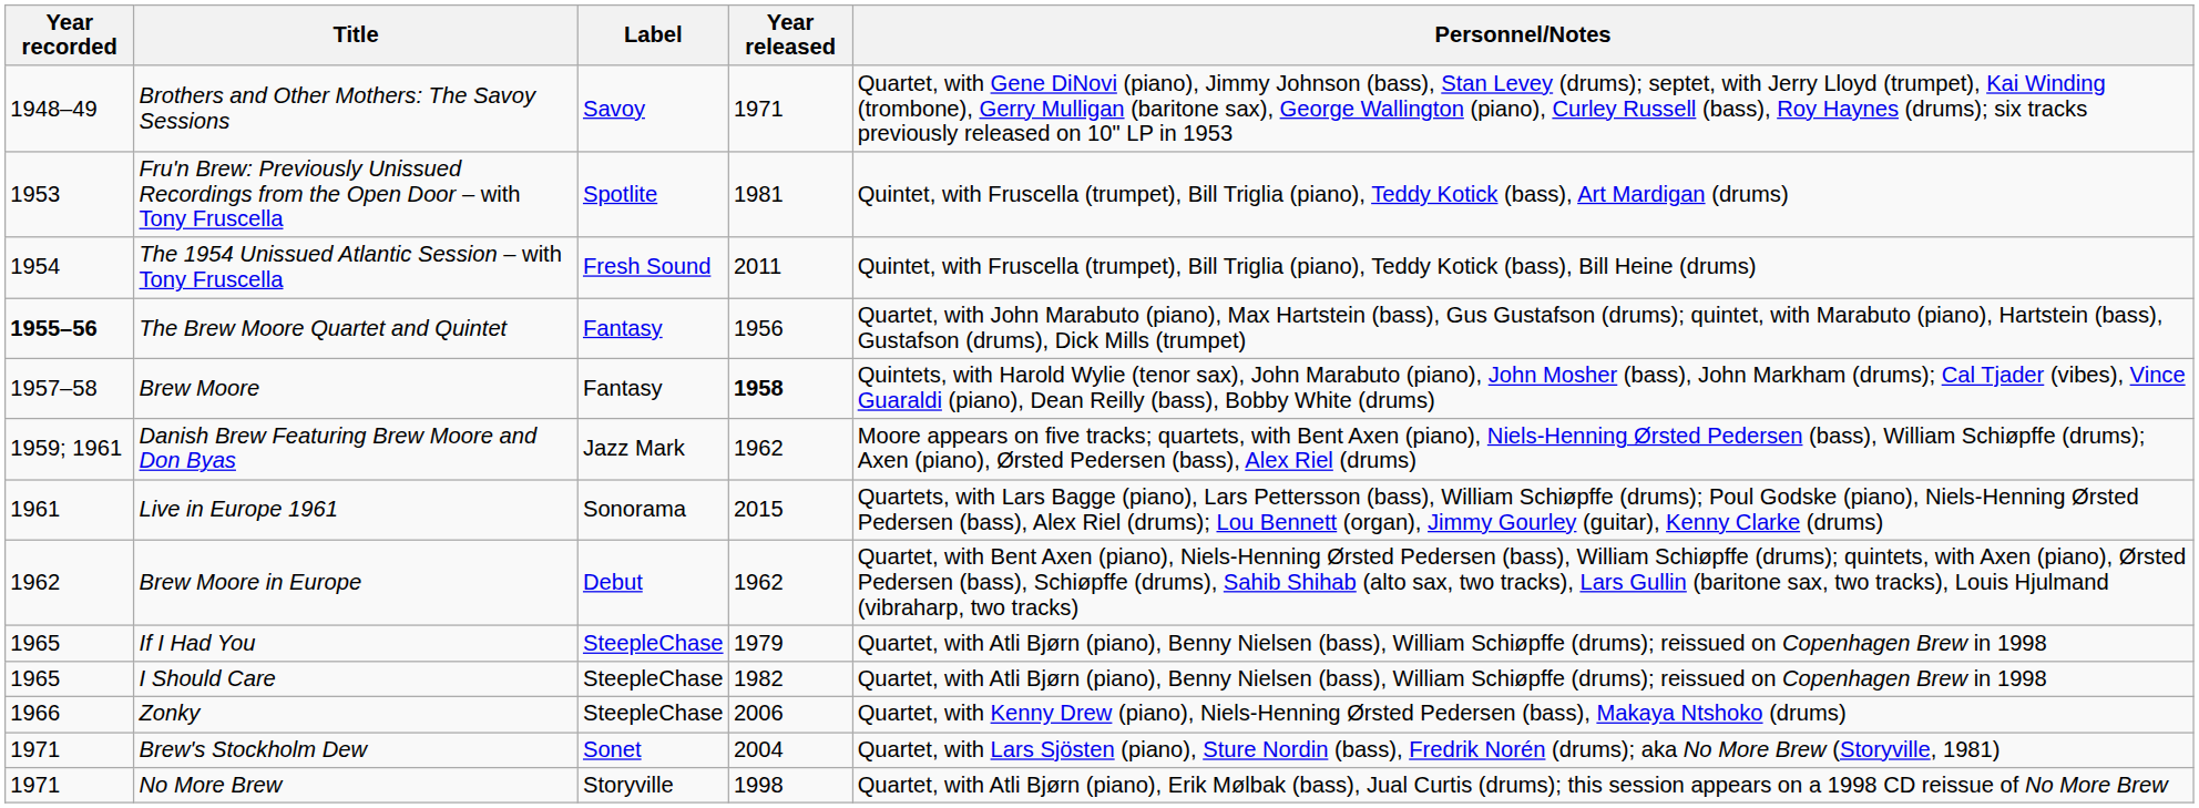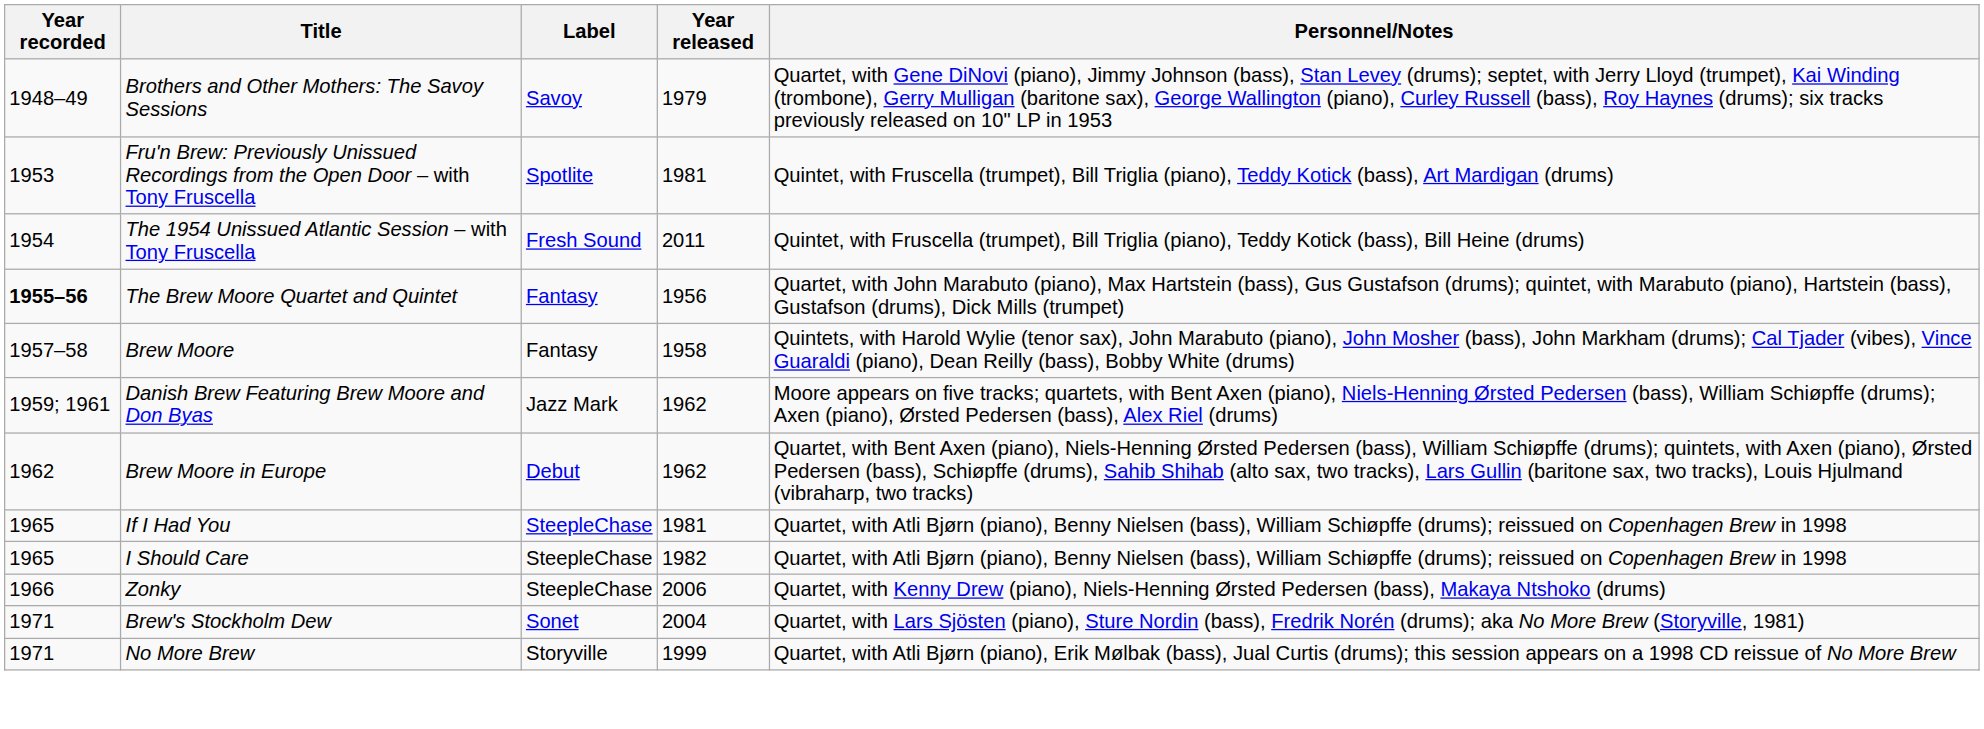 <table class="wikitable sortable">
 <tr>
 <th>Year recorded</th>
 <th>Title</th>
 <th>Label</th>
 <th>Year released</th>
 <th>Personnel/Notes</th>
 </tr>
 <tr>
 <td>1948–49</td>
 <td><em>Brothers and Other Mothers: The Savoy Sessions</em></td>
 <td><a href='#'>Savoy</a></td>
-<td>1971</td>
+<td>1979</td>
 <td>Quartet, with <a href='#'>Gene DiNovi</a> (piano), Jimmy Johnson (bass), <a href='#'>Stan Levey</a> (drums); septet, with Jerry Lloyd (trumpet), <a href='#'>Kai Winding</a> (trombone), <a href='#'>Gerry Mulligan</a> (baritone sax), <a href='#'>George Wallington</a> (piano), <a href='#'>Curley Russell</a> (bass), <a href='#'>Roy Haynes</a> (drums); six tracks previously released on 10" LP in 1953</td>
 </tr>
 <tr>
 <td>1953</td>
 <td><em>Fru'n Brew: Previously Unissued Recordings from the Open Door</em> – with <a href='#'>Tony Fruscella</a></td>
 <td><a href='#'>Spotlite</a></td>
 <td>1981</td>
 <td>Quintet, with Fruscella (trumpet), Bill Triglia (piano), <a href='#'>Teddy Kotick</a> (bass), <a href='#'>Art Mardigan</a> (drums)</td>
 </tr>
 <tr>
 <td>1954</td>
 <td><em>The 1954 Unissued Atlantic Session</em> – with <a href='#'>Tony Fruscella</a></td>
 <td><a href='#'>Fresh Sound</a></td>
 <td>2011</td>
 <td>Quintet, with Fruscella (trumpet), Bill Triglia (piano), Teddy Kotick (bass), Bill Heine (drums)</td>
 </tr>
 <tr>
 <td><strong>1955–56</strong></td>
 <td><em>The Brew Moore Quartet and Quintet</em></td>
 <td><a href='#'>Fantasy</a></td>
 <td>1956</td>
 <td>Quartet, with John Marabuto (piano), Max Hartstein (bass), Gus Gustafson (drums); quintet, with Marabuto (piano), Hartstein (bass), Gustafson (drums), Dick Mills (trumpet)</td>
 </tr>
 <tr>
 <td>1957–58</td>
 <td><em>Brew Moore</em></td>
 <td>Fantasy</td>
-<td><strong>1958</strong></td>
+<td>1958</td>
 <td>Quintets, with Harold Wylie (tenor sax), John Marabuto (piano), <a href='#'>John Mosher</a> (bass), John Markham (drums); <a href='#'>Cal Tjader</a> (vibes), <a href='#'>Vince Guaraldi</a> (piano), Dean Reilly (bass), Bobby White (drums)</td>
 </tr>
 <tr>
 <td>1959; 1961</td>
 <td><em>Danish Brew Featuring Brew Moore and <a href='#'>Don Byas</a></em></td>
 <td>Jazz Mark</td>
 <td>1962</td>
 <td>Moore appears on five tracks; quartets, with Bent Axen (piano), <a href='#'>Niels-Henning Ørsted Pedersen</a> (bass), William Schiøpffe (drums); Axen (piano), Ørsted Pedersen (bass), <a href='#'>Alex Riel</a> (drums)</td>
-</tr>
-<tr>
-<td>1961</td>
-<td><em>Live in Europe 1961</em></td>
-<td>Sonorama</td>
-<td>2015</td>
-<td>Quartets, with Lars Bagge (piano), Lars Pettersson (bass), William Schiøpffe (drums); Poul Godske (piano), Niels-Henning Ørsted Pedersen (bass), Alex Riel (drums); <a href='#'>Lou Bennett</a> (organ), <a href='#'>Jimmy Gourley</a> (guitar), <a href='#'>Kenny Clarke</a> (drums)</td>
 </tr>
 <tr>
 <td>1962</td>
 <td><em>Brew Moore in Europe</em></td>
 <td><a href='#'>Debut</a></td>
 <td>1962</td>
 <td>Quartet, with Bent Axen (piano), Niels-Henning Ørsted Pedersen (bass), William Schiøpffe (drums); quintets, with Axen (piano), Ørsted Pedersen (bass), Schiøpffe (drums), <a href='#'>Sahib Shihab</a> (alto sax, two tracks), <a href='#'>Lars Gullin</a> (baritone sax, two tracks), Louis Hjulmand (vibraharp, two tracks)</td>
 </tr>
 <tr>
 <td>1965</td>
 <td><em>If I Had You</em></td>
 <td><a href='#'>SteepleChase</a></td>
-<td>1979</td>
+<td>1981</td>
 <td>Quartet, with Atli Bjørn (piano), Benny Nielsen (bass), William Schiøpffe (drums); reissued on <em>Copenhagen Brew</em> in 1998</td>
 </tr>
 <tr>
 <td>1965</td>
 <td><em>I Should Care</em></td>
 <td>SteepleChase</td>
 <td>1982</td>
 <td>Quartet, with Atli Bjørn (piano), Benny Nielsen (bass), William Schiøpffe (drums); reissued on <em>Copenhagen Brew</em> in 1998</td>
 </tr>
 <tr>
 <td>1966</td>
 <td><em>Zonky</em></td>
 <td>SteepleChase</td>
 <td>2006</td>
 <td>Quartet, with <a href='#'>Kenny Drew</a> (piano), Niels-Henning Ørsted Pedersen (bass), <a href='#'>Makaya Ntshoko</a> (drums)</td>
 </tr>
 <tr>
 <td>1971</td>
 <td><em>Brew's Stockholm Dew</em></td>
 <td><a href='#'>Sonet</a></td>
 <td>2004</td>
 <td>Quartet, with <a href='#'>Lars Sjösten</a> (piano), <a href='#'>Sture Nordin</a> (bass), <a href='#'>Fredrik Norén</a> (drums); aka <em>No More Brew</em> (<a href='#'>Storyville</a>, 1981)</td>
 </tr>
 <tr>
 <td>1971</td>
 <td><em>No More Brew</em></td>
 <td>Storyville</td>
-<td>1998</td>
+<td>1999</td>
 <td>Quartet, with Atli Bjørn (piano), Erik Mølbak (bass), Jual Curtis (drums); this session appears on a 1998 CD reissue of <em>No More Brew</em></td>
 </tr>
 </table>
